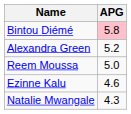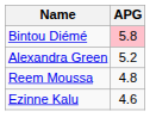 <table class="wikitable">
 <tr>
 <th>Name</th>
 <th>APG</th>
 </tr>
 <tr>
 <td> <a href='#'>Bintou Diémé</a></td>
 <td align=center style="background: pink;">5.8</td>
 </tr>
 <tr>
 <td> <a href='#'>Alexandra Green</a></td>
 <td align=center>5.2</td>
 </tr>
 <tr>
 <td> <a href='#'>Reem Moussa</a></td>
-<td align=center>5.0</td>
+<td align=center>4.8</td>
 </tr>
 <tr>
 <td> <a href='#'>Ezinne Kalu</a></td>
 <td align=center>4.6</td>
 </tr>
-<tr>
-<td> <a href='#'>Natalie Mwangale</a></td>
-<td align=center>4.3</td>
-</tr>
 </table>
